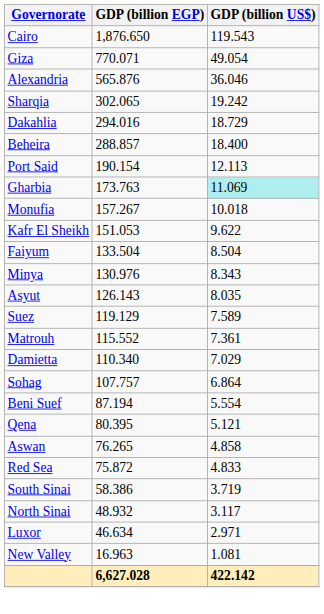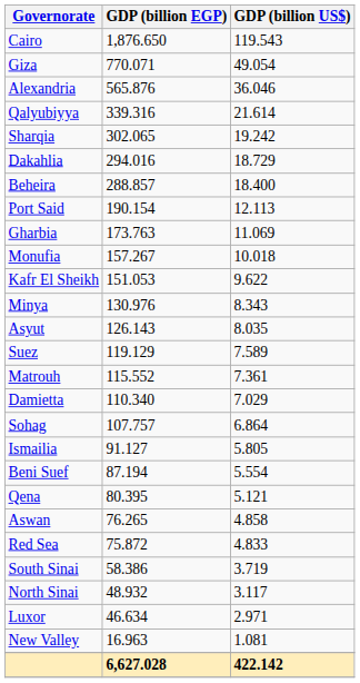 <table class="sortable wikitable">
 <tr>
 <th><a href='#'>Governorate</a></th>
 <th>GDP (billion <a href='#'>EGP</a>)</th>
 <th>GDP (billion <a href='#'>US$</a>)</th>
 </tr>
 <tr>
 <td><a href='#'>Cairo</a></td>
 <td>1,876.650</td>
 <td>119.543</td>
 </tr>
 <tr>
 <td><a href='#'>Giza</a></td>
 <td>770.071</td>
 <td>49.054</td>
 </tr>
 <tr>
 <td><a href='#'>Alexandria</a></td>
 <td>565.876</td>
 <td>36.046</td>
+</tr>
+<tr>
+<td><a href='#'>Qalyubiyya</a></td>
+<td>339.316</td>
+<td>21.614</td>
 </tr>
 <tr>
 <td><a href='#'>Sharqia</a></td>
 <td>302.065</td>
 <td>19.242</td>
 </tr>
 <tr>
 <td><a href='#'>Dakahlia</a></td>
 <td>294.016</td>
 <td>18.729</td>
 </tr>
 <tr>
 <td><a href='#'>Beheira</a></td>
 <td>288.857</td>
 <td>18.400</td>
 </tr>
 <tr>
 <td><a href='#'>Port Said</a></td>
 <td>190.154</td>
 <td>12.113</td>
 </tr>
 <tr>
 <td><a href='#'>Gharbia</a></td>
 <td>173.763</td>
-<td style="background: paleturquoise;">11.069</td>
+<td>11.069</td>
 </tr>
 <tr>
 <td><a href='#'>Monufia</a></td>
 <td>157.267</td>
 <td>10.018</td>
 </tr>
 <tr>
 <td><a href='#'>Kafr El Sheikh</a></td>
 <td>151.053</td>
 <td>9.622</td>
-</tr>
-<tr>
-<td><a href='#'>Faiyum</a></td>
-<td>133.504</td>
-<td>8.504</td>
 </tr>
 <tr>
 <td><a href='#'>Minya</a></td>
 <td>130.976</td>
 <td>8.343</td>
 </tr>
 <tr>
 <td><a href='#'>Asyut</a></td>
 <td>126.143</td>
 <td>8.035</td>
 </tr>
 <tr>
 <td><a href='#'>Suez</a></td>
 <td>119.129</td>
 <td>7.589</td>
 </tr>
 <tr>
 <td><a href='#'>Matrouh</a></td>
 <td>115.552</td>
 <td>7.361</td>
 </tr>
 <tr>
 <td><a href='#'>Damietta</a></td>
 <td>110.340</td>
 <td>7.029</td>
 </tr>
 <tr>
 <td><a href='#'>Sohag</a></td>
 <td>107.757</td>
 <td>6.864</td>
+</tr>
+<tr>
+<td><a href='#'>Ismailia</a></td>
+<td>91.127</td>
+<td>5.805</td>
 </tr>
 <tr>
 <td><a href='#'>Beni Suef</a></td>
 <td>87.194</td>
 <td>5.554</td>
 </tr>
 <tr>
 <td><a href='#'>Qena</a></td>
 <td>80.395</td>
 <td>5.121</td>
 </tr>
 <tr>
 <td><a href='#'>Aswan</a></td>
 <td>76.265</td>
 <td>4.858</td>
 </tr>
 <tr>
 <td><a href='#'>Red Sea</a></td>
 <td>75.872</td>
 <td>4.833</td>
 </tr>
 <tr>
 <td><a href='#'>South Sinai</a></td>
 <td>58.386</td>
 <td>3.719</td>
 </tr>
 <tr>
 <td><a href='#'>North Sinai</a></td>
 <td>48.932</td>
 <td>3.117</td>
 </tr>
 <tr>
 <td><a href='#'>Luxor</a></td>
 <td>46.634</td>
 <td>2.971</td>
 </tr>
 <tr>
 <td><a href='#'>New Valley</a></td>
 <td>16.963</td>
 <td>1.081</td>
 </tr>
 <tr>
 </tr>
 <tr style="background:#feb;">
 <td><strong></strong></td>
 <td><strong>6,627.028</strong></td>
 <td><strong>422.142</strong></td>
 </tr>
 <tr>
 </tr>
 </table>
